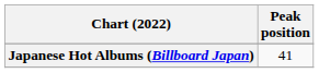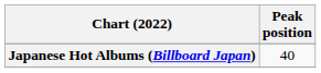 <table class="wikitable sortable plainrowheaders" style="text-align:center">
 <tr>
 <th scope="col">Chart (2022)</th>
 <th scope="col">Peak<br>position</th>
 </tr>
 <tr>
 </tr>
 <tr>
 </tr>
 <tr>
 </tr>
 <tr>
 </tr>
 <tr>
 </tr>
 <tr>
 </tr>
 <tr>
 <th scope="row">Japanese Hot Albums (<em><a href='#'>Billboard Japan</a></em>)</th>
-<td>41</td>
+<td>40</td>
 </tr>
 <tr>
 </tr>
 <tr>
 </tr>
 <tr>
 </tr>
 <tr>
 </tr>
 <tr>
 </tr>
 <tr>
 </tr>
 </table>
